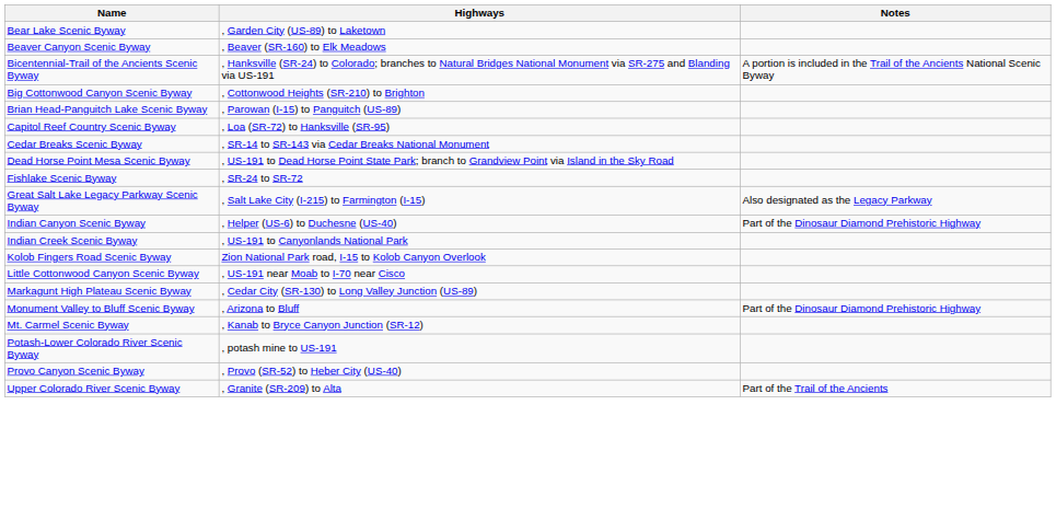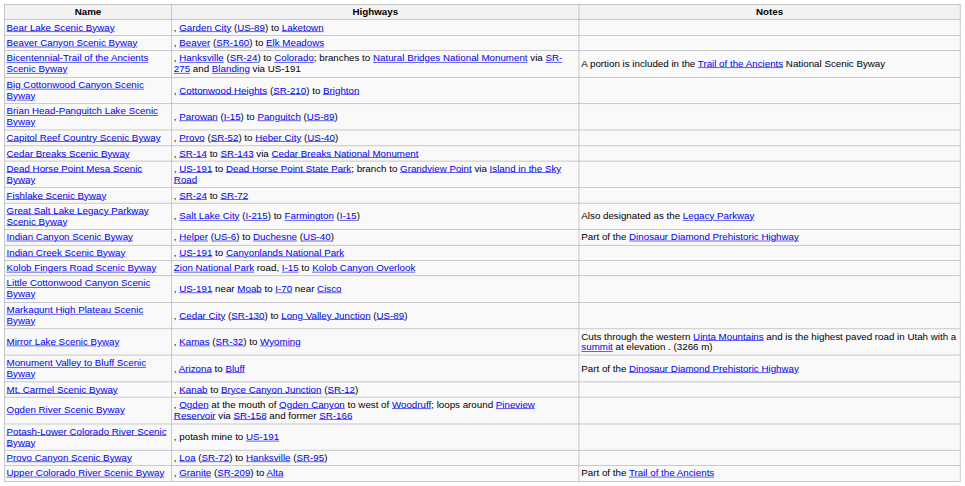 <table class="wikitable sortable">
 <tr>
 <th>Name</th>
 <th>Highways</th>
 <th>Notes</th>
 </tr>
 <tr>
 <td><a href='#'>Bear Lake Scenic Byway</a></td>
 <td>, <a href='#'>Garden City</a> (<a href='#'>US-89</a>) to <a href='#'>Laketown</a></td>
 <td></td>
 </tr>
 <tr>
 <td><a href='#'>Beaver Canyon Scenic Byway</a></td>
 <td>, <a href='#'>Beaver</a> (<a href='#'>SR-160</a>) to <a href='#'>Elk Meadows</a></td>
 <td></td>
 </tr>
 <tr>
 <td><a href='#'>Bicentennial-Trail of the Ancients Scenic Byway</a></td>
 <td>, <a href='#'>Hanksville</a> (<a href='#'>SR-24</a>) to <a href='#'>Colorado</a>; branches to <a href='#'>Natural Bridges National Monument</a> via <a href='#'>SR-275</a> and <a href='#'>Blanding</a> via US-191</td>
 <td>A portion is included in the <a href='#'>Trail of the Ancients</a> National Scenic Byway</td>
 </tr>
 <tr>
 <td><a href='#'>Big Cottonwood Canyon Scenic Byway</a></td>
 <td>, <a href='#'>Cottonwood Heights</a> (<a href='#'>SR-210</a>) to <a href='#'>Brighton</a></td>
 <td></td>
 </tr>
 <tr>
 <td><a href='#'>Brian Head-Panguitch Lake Scenic Byway</a></td>
 <td>, <a href='#'>Parowan</a> (<a href='#'>I-15</a>) to <a href='#'>Panguitch</a> (<a href='#'>US-89</a>)</td>
 <td></td>
 </tr>
 <tr>
 <td><a href='#'>Capitol Reef Country Scenic Byway</a></td>
-<td>, <a href='#'>Loa</a> (<a href='#'>SR-72</a>) to <a href='#'>Hanksville</a> (<a href='#'>SR-95</a>)</td>
+<td>, <a href='#'>Provo</a> (<a href='#'>SR-52</a>) to <a href='#'>Heber City</a> (<a href='#'>US-40</a>)</td>
 <td></td>
 </tr>
 <tr>
 <td><a href='#'>Cedar Breaks Scenic Byway</a></td>
 <td>, <a href='#'>SR-14</a> to <a href='#'>SR-143</a> via <a href='#'>Cedar Breaks National Monument</a></td>
 <td></td>
 </tr>
 <tr>
 <td><a href='#'>Dead Horse Point Mesa Scenic Byway</a></td>
 <td>, <a href='#'>US-191</a> to <a href='#'>Dead Horse Point State Park</a>; branch to <a href='#'>Grandview Point</a> via <a href='#'>Island in the Sky Road</a></td>
 <td></td>
 </tr>
 <tr>
 <td><a href='#'>Fishlake Scenic Byway</a></td>
 <td>, <a href='#'>SR-24</a> to <a href='#'>SR-72</a></td>
 <td></td>
 </tr>
 <tr>
 <td><a href='#'>Great Salt Lake Legacy Parkway Scenic Byway</a></td>
 <td>, <a href='#'>Salt Lake City</a> (<a href='#'>I-215</a>) to <a href='#'>Farmington</a> (<a href='#'>I-15</a>)</td>
 <td>Also designated as the <a href='#'>Legacy Parkway</a></td>
 </tr>
 <tr>
 <td><a href='#'>Indian Canyon Scenic Byway</a></td>
 <td>, <a href='#'>Helper</a> (<a href='#'>US-6</a>) to <a href='#'>Duchesne</a> (<a href='#'>US-40</a>)</td>
 <td>Part of the <a href='#'>Dinosaur Diamond Prehistoric Highway</a></td>
 </tr>
 <tr>
 <td><a href='#'>Indian Creek Scenic Byway</a></td>
 <td>, <a href='#'>US-191</a> to <a href='#'>Canyonlands National Park</a></td>
 <td></td>
 </tr>
 <tr>
 <td><a href='#'>Kolob Fingers Road Scenic Byway</a></td>
 <td><a href='#'>Zion National Park</a> road, <a href='#'>I-15</a> to <a href='#'>Kolob Canyon Overlook</a></td>
 <td></td>
 </tr>
 <tr>
 <td><a href='#'>Little Cottonwood Canyon Scenic Byway</a></td>
 <td>, <a href='#'>US-191</a> near <a href='#'>Moab</a> to <a href='#'>I-70</a> near <a href='#'>Cisco</a></td>
 <td></td>
 </tr>
 <tr>
 <td><a href='#'>Markagunt High Plateau Scenic Byway</a></td>
 <td>, <a href='#'>Cedar City</a> (<a href='#'>SR-130</a>) to <a href='#'>Long Valley Junction</a> (<a href='#'>US-89</a>)</td>
 <td></td>
 </tr>
 <tr>
+<td><a href='#'>Mirror Lake Scenic Byway</a></td>
+<td>, <a href='#'>Kamas</a> (<a href='#'>SR-32</a>) to <a href='#'>Wyoming</a></td>
+<td>Cuts through the western <a href='#'>Uinta Mountains</a> and is the highest paved road in Utah with a <a href='#'>summit</a> at elevation . (3266 m)</td>
+</tr>
+<tr>
 <td><a href='#'>Monument Valley to Bluff Scenic Byway</a></td>
 <td>, <a href='#'>Arizona</a> to <a href='#'>Bluff</a></td>
 <td>Part of the <a href='#'>Dinosaur Diamond Prehistoric Highway</a></td>
 </tr>
 <tr>
 <td><a href='#'>Mt. Carmel Scenic Byway</a></td>
 <td>, <a href='#'>Kanab</a> to <a href='#'>Bryce Canyon Junction</a> (<a href='#'>SR-12</a>)</td>
 <td></td>
 </tr>
 <tr>
+<td><a href='#'>Ogden River Scenic Byway</a></td>
+<td>, <a href='#'>Ogden</a> at the mouth of <a href='#'>Ogden Canyon</a> to west of <a href='#'>Woodruff</a>; loops around <a href='#'>Pineview Reservoir</a> via <a href='#'>SR-158</a> and former <a href='#'>SR-166</a></td>
+<td></td>
+</tr>
+<tr>
 <td><a href='#'>Potash-Lower Colorado River Scenic Byway</a></td>
 <td>, potash mine to <a href='#'>US-191</a></td>
 <td></td>
 </tr>
 <tr>
 <td><a href='#'>Provo Canyon Scenic Byway</a></td>
-<td>, <a href='#'>Provo</a> (<a href='#'>SR-52</a>) to <a href='#'>Heber City</a> (<a href='#'>US-40</a>)</td>
+<td>, <a href='#'>Loa</a> (<a href='#'>SR-72</a>) to <a href='#'>Hanksville</a> (<a href='#'>SR-95</a>)</td>
 <td></td>
 </tr>
 <tr>
 <td><a href='#'>Upper Colorado River Scenic Byway</a></td>
 <td>, <a href='#'>Granite</a> (<a href='#'>SR-209</a>) to <a href='#'>Alta</a></td>
 <td>Part of the <a href='#'>Trail of the Ancients</a></td>
 </tr>
 </table>
